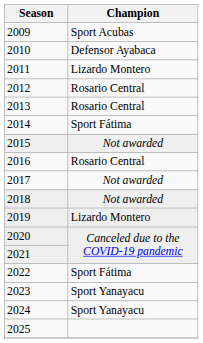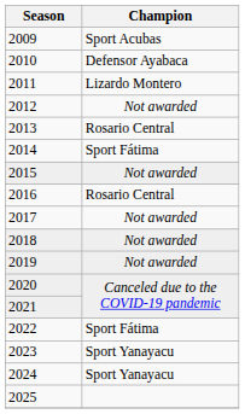 <table class="wikitable sortable">
 <tr>
 <th width=80px>Season</th>
 <th width=170px>Champion</th>
 </tr>
 <tr>
 <td>2009</td>
 <td>Sport Acubas</td>
 </tr>
 <tr>
 <td>2010</td>
 <td>Defensor Ayabaca</td>
 </tr>
 <tr>
 <td>2011</td>
 <td>Lizardo Montero</td>
 </tr>
 <tr>
 <td>2012</td>
-<td>Rosario Central</td>
+<td colspan=1 align=center><em>Not awarded</em></td>
 </tr>
 <tr>
 <td>2013</td>
 <td>Rosario Central</td>
 </tr>
 <tr>
 <td>2014</td>
 <td>Sport Fátima</td>
 </tr>
 <tr bgcolor=#efefef>
 <td>2015</td>
 <td colspan=1 align=center><em>Not awarded</em></td>
 </tr>
 <tr>
 <td>2016</td>
 <td>Rosario Central</td>
 </tr>
 <tr>
 <td>2017</td>
 <td colspan=1 align=center><em>Not awarded</em></td>
 </tr>
 <tr bgcolor=#efefef>
 <td>2018</td>
 <td colspan=1 align=center><em>Not awarded</em></td>
 </tr>
 <tr bgcolor=#efefef>
 <td>2019</td>
-<td>Lizardo Montero</td>
+<td colspan=1 align=center><em>Not awarded</em></td>
 </tr>
 <tr bgcolor=#efefef>
 <td>2020</td>
 <td rowspan=2 colspan="1" align=center><em>Canceled due to the <a href='#'>COVID-19 pandemic</a></em></td>
 </tr>
 <tr bgcolor=#efefef>
 <td>2021</td>
 </tr>
 <tr>
 <td>2022</td>
 <td>Sport Fátima</td>
 </tr>
 <tr>
 <td>2023</td>
 <td>Sport Yanayacu</td>
 </tr>
 <tr>
 <td>2024</td>
 <td>Sport Yanayacu</td>
 </tr>
 <tr>
 <td>2025</td>
 <td></td>
 </tr>
 <tr>
 </tr>
 </table>
